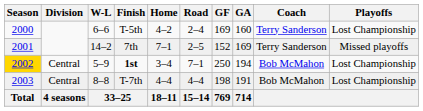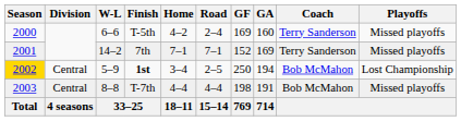 <table class="wikitable">
 <tr>
 <th>Season</th>
 <th>Division</th>
 <th>W-L</th>
 <th>Finish</th>
 <th>Home</th>
 <th>Road</th>
 <th>GF</th>
 <th>GA</th>
 <th>Coach</th>
 <th>Playoffs</th>
 </tr>
 <tr align="center">
 <td><a href='#'>2000</a></td>
 <td rowspan="2"></td>
 <td>6–6</td>
 <td>T-5th</td>
 <td>4–2</td>
 <td>2–4</td>
 <td>169</td>
 <td>160</td>
 <td><a href='#'>Terry Sanderson</a></td>
-<td>Lost Championship</td>
+<td>Missed playoffs</td>
 </tr>
 <tr align="center" bgcolor="#f0f0f0">
 <td><a href='#'>2001</a></td>
 <td>14–2</td>
 <td>7th</td>
 <td>7–1</td>
-<td>2–5</td>
+<td>7–1</td>
 <td>152</td>
 <td>169</td>
 <td>Terry Sanderson</td>
 <td>Missed playoffs</td>
 </tr>
 <tr align="center">
 <td style="background: gold;"><a href='#'>2002</a></td>
 <td>Central</td>
 <td>5–9</td>
 <td><strong>1st</strong></td>
 <td>3–4</td>
-<td>7–1</td>
+<td>2–5</td>
 <td>250</td>
 <td>194</td>
 <td><a href='#'>Bob McMahon</a></td>
 <td>Lost Championship</td>
 </tr>
 <tr align="center" bgcolor="#f0f0f0">
 <td><a href='#'>2003</a></td>
 <td>Central</td>
 <td>8–8</td>
 <td>T-7th</td>
 <td>4–4</td>
 <td>4–4</td>
 <td>198</td>
 <td>191</td>
 <td>Bob McMahon</td>
-<td>Lost Championship</td>
+<td>Missed playoffs</td>
 </tr>
 <tr align="center" bgcolor="#e0e0e0">
 <th>Total</th>
 <th>4 seasons</th>
 <th colspan="2">33–25</th>
 <th>18–11</th>
 <th>15–14</th>
 <th>769</th>
 <th>714</th>
 <th colspan="2"></th>
 </tr>
 </table>
